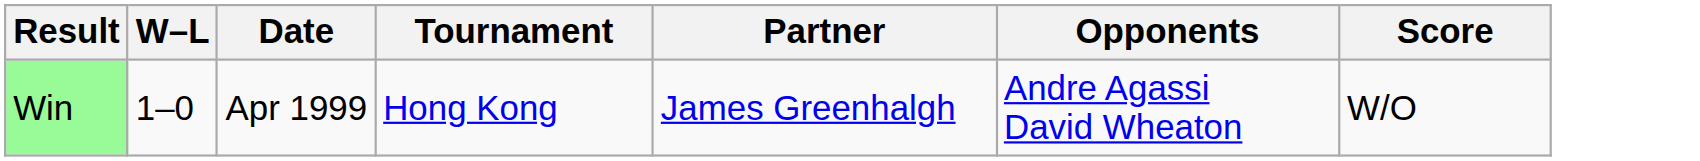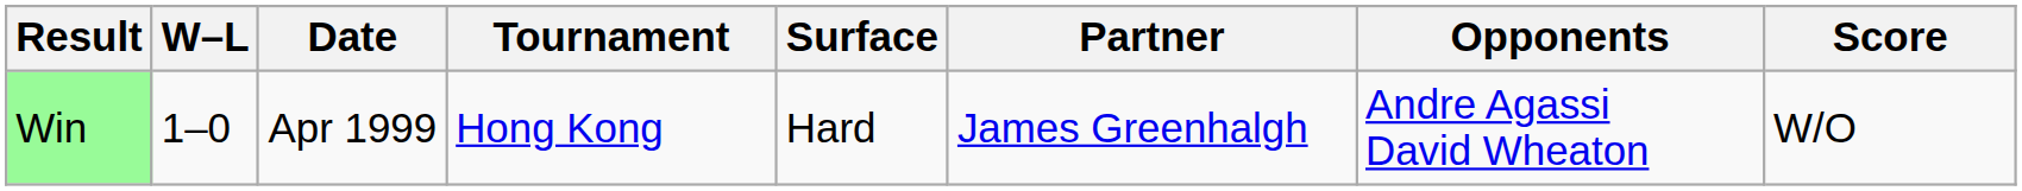 <table class="sortable wikitable">
 <tr>
 <th>Result</th>
 <th class="unsortable">W–L</th>
 <th>Date</th>
 <th style="width:120px">Tournament</th>
+<th>Surface</th>
 <th style="width:150px">Partner</th>
 <th style="width:150px">Opponents</th>
 <th style="width:90px" class="unsortable">Score</th>
 </tr>
 <tr>
 <td style="background:#98fb98;">Win</td>
 <td>1–0</td>
 <td>Apr 1999</td>
 <td><a href='#'>Hong Kong</a></td>
+<td>Hard</td>
 <td> <a href='#'>James Greenhalgh</a></td>
 <td> <a href='#'>Andre Agassi</a><br> <a href='#'>David Wheaton</a></td>
 <td>W/O</td>
 </tr>
 </table>
